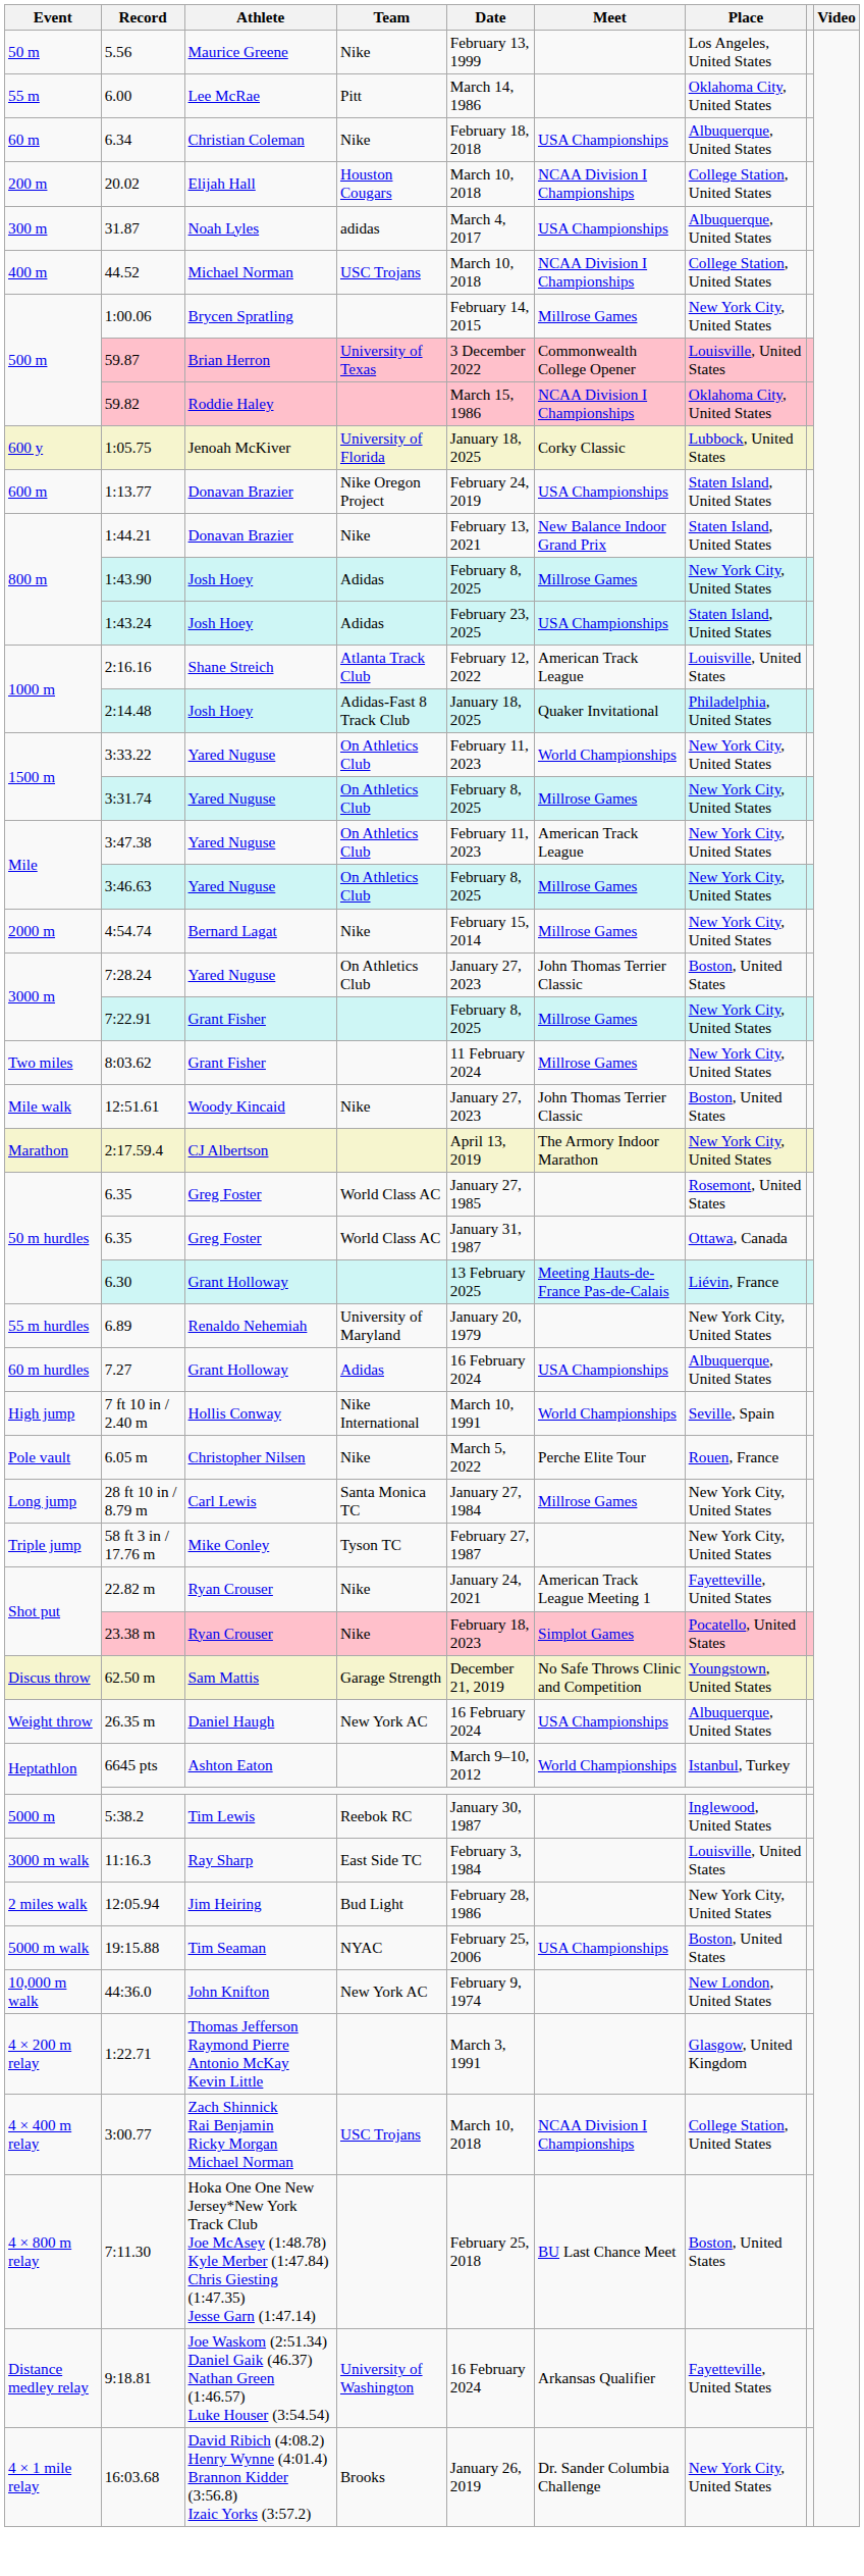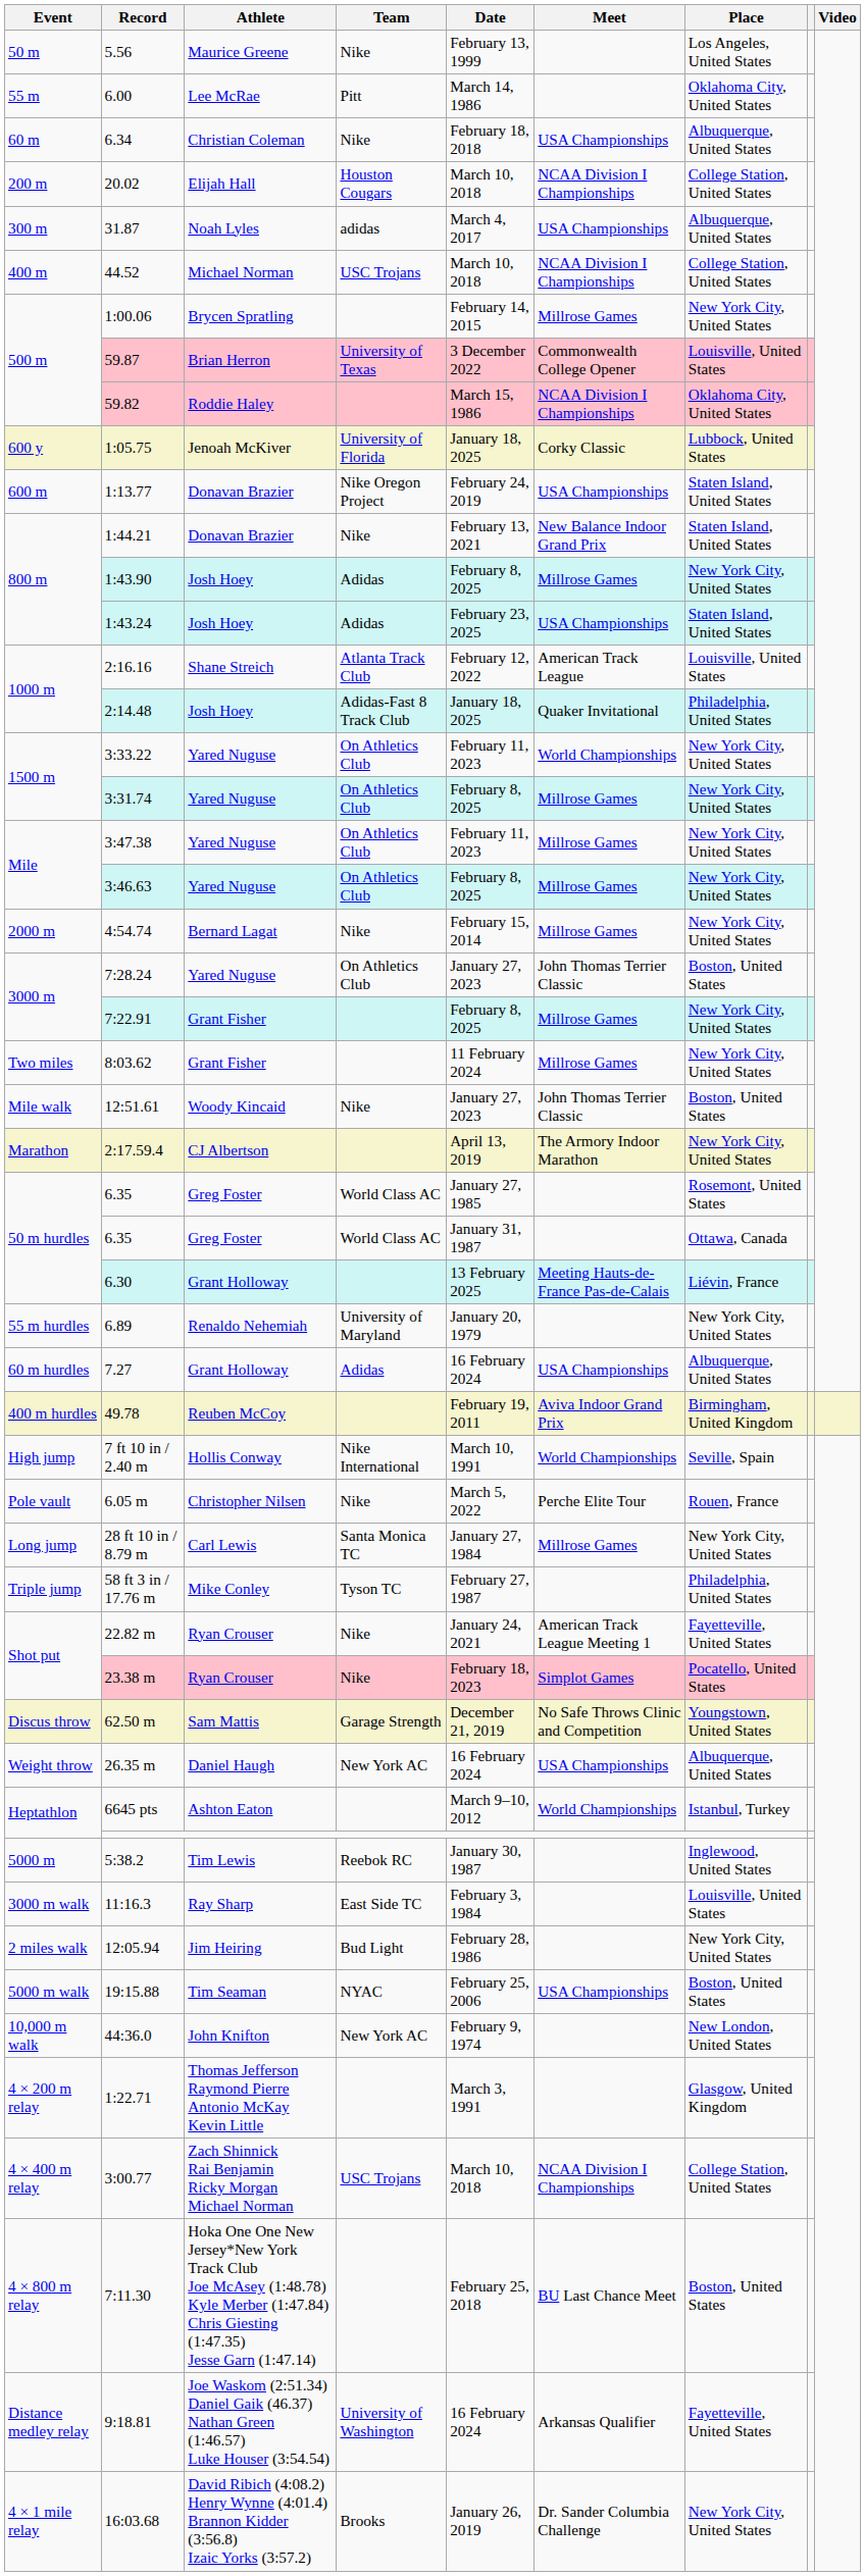 <table class="wikitable" style="font-size: 95%; width: 95%;">
 <tr>
 <th>Event</th>
 <th>Record</th>
 <th>Athlete</th>
 <th>Team</th>
 <th>Date</th>
 <th>Meet</th>
 <th>Place</th>
 <th></th>
 <th>Video</th>
 </tr>
 <tr>
 <td><a href='#'>50 m</a></td>
 <td>5.56</td>
 <td><a href='#'>Maurice Greene</a></td>
 <td>Nike</td>
 <td>February 13, 1999</td>
 <td></td>
 <td>Los Angeles, United States</td>
 <td></td>
 </tr>
 <tr>
 <td><a href='#'>55 m</a></td>
 <td>6.00</td>
 <td><a href='#'>Lee McRae</a></td>
 <td>Pitt</td>
 <td>March 14, 1986</td>
 <td></td>
 <td><a href='#'>Oklahoma City</a>, United States</td>
 <td></td>
 </tr>
 <tr>
 <td><a href='#'>60 m</a></td>
 <td>6.34 </td>
 <td><a href='#'>Christian Coleman</a></td>
 <td>Nike</td>
 <td>February 18, 2018</td>
 <td><a href='#'>USA Championships</a></td>
 <td><a href='#'>Albuquerque</a>, United States</td>
 <td></td>
 </tr>
 <tr>
 <td><a href='#'>200 m</a></td>
 <td>20.02</td>
 <td><a href='#'>Elijah Hall</a></td>
 <td><a href='#'>Houston Cougars</a></td>
 <td>March 10, 2018</td>
 <td><a href='#'>NCAA Division I Championships</a></td>
 <td><a href='#'>College Station</a>, United States</td>
 <td></td>
 </tr>
 <tr>
 <td><a href='#'>300 m</a></td>
 <td>31.87 </td>
 <td><a href='#'>Noah Lyles</a></td>
 <td>adidas</td>
 <td>March 4, 2017</td>
 <td><a href='#'>USA Championships</a></td>
 <td><a href='#'>Albuquerque</a>, United States</td>
 <td></td>
 </tr>
 <tr>
 <td><a href='#'>400 m</a></td>
 <td>44.52</td>
 <td><a href='#'>Michael Norman</a></td>
 <td><a href='#'>USC Trojans</a></td>
 <td>March 10, 2018</td>
 <td><a href='#'>NCAA Division I Championships</a></td>
 <td><a href='#'>College Station</a>, United States</td>
 <td></td>
 </tr>
 <tr>
 <td rowspan=3><a href='#'>500 m</a></td>
 <td>1:00.06</td>
 <td><a href='#'>Brycen Spratling</a></td>
 <td></td>
 <td>February 14, 2015</td>
 <td><a href='#'>Millrose Games</a></td>
 <td><a href='#'>New York City</a>, United States</td>
 <td></td>
 </tr>
 <tr style="background:pink">
 <td>59.87</td>
 <td><a href='#'>Brian Herron</a></td>
 <td><a href='#'>University of Texas</a></td>
 <td>3 December 2022</td>
 <td>Commonwealth College Opener</td>
 <td><a href='#'>Louisville</a>, United States</td>
 <td></td>
 </tr>
 <tr style="background:pink">
 <td>59.82</td>
 <td><a href='#'>Roddie Haley</a></td>
 <td></td>
 <td>March 15, 1986</td>
 <td><a href='#'>NCAA Division I Championships</a></td>
 <td><a href='#'>Oklahoma City</a>, United States</td>
 <td></td>
 </tr>
 <tr style="background:#f6F5CE;">
 <td><a href='#'>600 y</a></td>
 <td>1:05.75</td>
 <td>Jenoah McKiver</td>
 <td><a href='#'>University of Florida</a></td>
 <td>January 18, 2025</td>
 <td>Corky Classic</td>
 <td><a href='#'>Lubbock</a>, United States</td>
 <td></td>
 </tr>
 <tr>
 <td><a href='#'>600 m</a></td>
 <td>1:13.77</td>
 <td><a href='#'>Donavan Brazier</a></td>
 <td>Nike Oregon Project</td>
 <td>February 24, 2019</td>
 <td><a href='#'>USA Championships</a></td>
 <td><a href='#'>Staten Island</a>, United States</td>
 <td></td>
 </tr>
 <tr>
 <td rowspan="3"><a href='#'>800 m</a></td>
 <td>1:44.21</td>
 <td><a href='#'>Donavan Brazier</a></td>
 <td>Nike</td>
 <td>February 13, 2021</td>
 <td><a href='#'>New Balance Indoor Grand Prix</a></td>
 <td><a href='#'>Staten Island</a>, United States</td>
 <td></td>
 </tr>
 <tr style="background:#cef6f5;">
 <td>1:43.90</td>
 <td><a href='#'>Josh Hoey</a></td>
 <td>Adidas</td>
 <td>February 8, 2025</td>
 <td><a href='#'>Millrose Games</a></td>
 <td><a href='#'>New York City</a>, United States</td>
 <td></td>
 </tr>
 <tr style="background:#cef6f5;">
 <td>1:43.24</td>
 <td><a href='#'>Josh Hoey</a></td>
 <td>Adidas</td>
 <td>February 23, 2025</td>
 <td><a href='#'>USA Championships</a></td>
 <td><a href='#'>Staten Island</a>, United States</td>
 <td></td>
 </tr>
 <tr>
 <td rowspan="2"><a href='#'>1000 m</a></td>
 <td>2:16.16</td>
 <td><a href='#'>Shane Streich</a></td>
 <td><a href='#'>Atlanta Track Club</a></td>
 <td>February 12, 2022</td>
 <td>American Track League</td>
 <td><a href='#'>Louisville</a>, United States</td>
 <td></td>
 </tr>
 <tr bgcolor=#CEF6F5>
 <td>2:14.48</td>
 <td><a href='#'>Josh Hoey</a></td>
 <td>Adidas-Fast 8 Track Club</td>
 <td>January 18, 2025</td>
 <td>Quaker Invitational</td>
 <td><a href='#'>Philadelphia</a>, United States</td>
 <td></td>
 </tr>
 <tr>
 <td rowspan="2"><a href='#'>1500 m</a></td>
 <td>3:33.22</td>
 <td><a href='#'>Yared Nuguse</a></td>
 <td><a href='#'>On Athletics Club</a></td>
 <td>February 11, 2023</td>
 <td><a href='#'>World Championships</a></td>
 <td><a href='#'>New York City</a>, United States</td>
 <td></td>
 </tr>
 <tr style="background:#cef6f5;">
 <td>3:31.74</td>
 <td><a href='#'>Yared Nuguse</a></td>
 <td><a href='#'>On Athletics Club</a></td>
 <td>February 8, 2025</td>
 <td><a href='#'>Millrose Games</a></td>
 <td><a href='#'>New York City</a>, United States</td>
 <td></td>
 </tr>
 <tr>
 <td rowspan="2"><a href='#'>Mile</a></td>
 <td>3:47.38</td>
 <td><a href='#'>Yared Nuguse</a></td>
 <td><a href='#'>On Athletics Club</a></td>
 <td>February 11, 2023</td>
-<td>American Track League</td>
+<td><a href='#'>Millrose Games</a></td>
 <td><a href='#'>New York City</a>, United States</td>
 <td></td>
 </tr>
 <tr style="background:#cef6f5;">
 <td>3:46.63</td>
 <td><a href='#'>Yared Nuguse</a></td>
 <td><a href='#'>On Athletics Club</a></td>
 <td>February 8, 2025</td>
 <td><a href='#'>Millrose Games</a></td>
 <td><a href='#'>New York City</a>, United States</td>
 <td></td>
 </tr>
 <tr>
 <td><a href='#'>2000 m</a></td>
 <td>4:54.74</td>
 <td><a href='#'>Bernard Lagat</a></td>
 <td>Nike</td>
 <td>February 15, 2014</td>
 <td><a href='#'>Millrose Games</a></td>
 <td><a href='#'>New York City</a>, United States</td>
 <td></td>
 </tr>
 <tr>
 <td rowspan="2"><a href='#'>3000 m</a></td>
 <td>7:28.24</td>
 <td><a href='#'>Yared Nuguse</a></td>
 <td>On Athletics Club</td>
 <td>January 27, 2023</td>
 <td>John Thomas Terrier Classic</td>
 <td><a href='#'>Boston</a>, United States</td>
 <td></td>
 </tr>
 <tr style="background:#cef6f5;">
 <td>7:22.91</td>
 <td><a href='#'>Grant Fisher</a></td>
 <td></td>
 <td>February 8, 2025</td>
 <td><a href='#'>Millrose Games</a></td>
 <td><a href='#'>New York City</a>, United States</td>
 <td></td>
 </tr>
 <tr>
 <td><a href='#'>Two miles</a></td>
 <td>8:03.62</td>
 <td><a href='#'>Grant Fisher</a></td>
 <td></td>
 <td>11 February 2024</td>
 <td><a href='#'>Millrose Games</a></td>
 <td><a href='#'>New York City</a>, United States</td>
 <td></td>
 </tr>
 <tr>
 <td><a href='#'>Mile walk</a></td>
 <td>12:51.61</td>
 <td><a href='#'>Woody Kincaid</a></td>
 <td>Nike</td>
 <td>January 27, 2023</td>
 <td>John Thomas Terrier Classic</td>
 <td><a href='#'>Boston</a>, United States</td>
 <td></td>
 </tr>
 <tr style="background:#f6F5CE;">
 <td><a href='#'>Marathon</a></td>
 <td>2:17.59.4</td>
 <td><a href='#'>CJ Albertson</a></td>
 <td></td>
 <td>April 13, 2019</td>
 <td>The Armory Indoor Marathon</td>
 <td><a href='#'>New York City</a>, United States</td>
 <td></td>
 </tr>
 <tr>
 <td rowspan=3><a href='#'>50 m hurdles</a></td>
 <td>6.35</td>
 <td><a href='#'>Greg Foster</a></td>
 <td>World Class AC</td>
 <td>January 27, 1985</td>
 <td></td>
 <td><a href='#'>Rosemont</a>, United States</td>
 <td></td>
 </tr>
 <tr>
 <td>6.35</td>
 <td><a href='#'>Greg Foster</a></td>
 <td>World Class AC</td>
 <td>January 31, 1987</td>
 <td></td>
 <td><a href='#'>Ottawa</a>, Canada</td>
 <td></td>
 </tr>
 <tr bgcolor=#CEF6F5>
 <td>6.30</td>
 <td><a href='#'>Grant Holloway</a></td>
 <td></td>
 <td>13 February 2025</td>
 <td><a href='#'>Meeting Hauts-de-France Pas-de-Calais</a></td>
 <td><a href='#'>Liévin</a>, France</td>
 <td></td>
 </tr>
 <tr>
 <td><a href='#'>55 m hurdles</a></td>
 <td>6.89</td>
 <td><a href='#'>Renaldo Nehemiah</a></td>
 <td>University of Maryland</td>
 <td>January 20, 1979</td>
 <td></td>
 <td>New York City, United States</td>
 <td></td>
 </tr>
 <tr>
 <td><a href='#'>60 m hurdles</a></td>
 <td>7.27 </td>
 <td><a href='#'>Grant Holloway</a></td>
 <td><a href='#'>Adidas</a></td>
 <td>16 February 2024</td>
 <td><a href='#'>USA Championships</a></td>
 <td><a href='#'>Albuquerque</a>, United States</td>
 <td></td>
 </tr>
+<tr style="background:#f6F5CE;">
+<td><a href='#'>400 m hurdles</a></td>
+<td>49.78</td>
+<td><a href='#'>Reuben McCoy</a></td>
+<td></td>
+<td>February 19, 2011</td>
+<td><a href='#'>Aviva Indoor Grand Prix</a></td>
+<td><a href='#'>Birmingham</a>, United Kingdom</td>
+<td></td>
+<td></td>
+</tr>
 <tr>
 <td><a href='#'>High jump</a></td>
 <td>7 ft 10 in / 2.40 m</td>
 <td><a href='#'>Hollis Conway</a></td>
 <td>Nike International</td>
 <td>March 10, 1991</td>
 <td><a href='#'>World Championships</a></td>
 <td><a href='#'>Seville</a>, Spain</td>
 <td></td>
 </tr>
 <tr>
 <td><a href='#'>Pole vault</a></td>
 <td>6.05 m</td>
 <td><a href='#'>Christopher Nilsen</a></td>
 <td>Nike</td>
 <td>March 5, 2022</td>
 <td>Perche Elite Tour</td>
 <td><a href='#'>Rouen</a>, France</td>
 <td></td>
 </tr>
 <tr>
 <td><a href='#'>Long jump</a></td>
 <td>28 ft 10 in / 8.79 m</td>
 <td><a href='#'>Carl Lewis</a></td>
 <td>Santa Monica TC</td>
 <td>January 27, 1984</td>
 <td><a href='#'>Millrose Games</a></td>
 <td>New York City, United States</td>
 <td></td>
 </tr>
 <tr>
 <td><a href='#'>Triple jump</a></td>
 <td>58 ft 3 in / 17.76 m</td>
 <td><a href='#'>Mike Conley</a></td>
 <td>Tyson TC</td>
 <td>February 27, 1987</td>
 <td></td>
-<td>New York City, United States</td>
+<td><a href='#'>Philadelphia</a>, United States</td>
 <td></td>
 </tr>
 <tr>
 <td rowspan=2><a href='#'>Shot put</a></td>
 <td>22.82 m</td>
 <td><a href='#'>Ryan Crouser</a></td>
 <td>Nike</td>
 <td>January 24, 2021</td>
 <td>American Track League Meeting 1</td>
 <td><a href='#'>Fayetteville</a>, United States</td>
 <td></td>
 </tr>
 <tr style="background:pink">
 <td>23.38 m </td>
 <td><a href='#'>Ryan Crouser</a></td>
 <td>Nike</td>
 <td>February 18, 2023</td>
 <td><a href='#'>Simplot Games</a></td>
 <td><a href='#'>Pocatello</a>, United States</td>
 <td></td>
 </tr>
 <tr style="background:#f6F5CE;">
 <td><a href='#'>Discus throw</a></td>
 <td>62.50 m</td>
 <td><a href='#'>Sam Mattis</a></td>
 <td>Garage Strength</td>
 <td>December 21, 2019</td>
 <td>No Safe Throws Clinic and Competition</td>
 <td><a href='#'>Youngstown</a>, United States</td>
 <td></td>
 </tr>
 <tr>
 <td><a href='#'>Weight throw</a></td>
 <td>26.35 m </td>
 <td><a href='#'>Daniel Haugh</a></td>
 <td>New York AC</td>
 <td>16 February 2024</td>
 <td><a href='#'>USA Championships</a></td>
 <td><a href='#'>Albuquerque</a>, United States</td>
 <td></td>
 </tr>
 <tr>
 <td rowspan=2><a href='#'>Heptathlon</a></td>
 <td>6645 pts</td>
 <td><a href='#'>Ashton Eaton</a></td>
 <td></td>
 <td>March 9–10, 2012</td>
 <td><a href='#'>World Championships</a></td>
 <td><a href='#'>Istanbul</a>, Turkey</td>
 <td></td>
 </tr>
 <tr>
 <td colspan=6></td>
 <td></td>
 </tr>
 <tr>
 <td><a href='#'>5000 m</a></td>
 <td>5:38.2</td>
 <td><a href='#'>Tim Lewis</a></td>
 <td>Reebok RC</td>
 <td>January 30, 1987</td>
 <td></td>
 <td><a href='#'>Inglewood</a>, United States</td>
 <td></td>
 </tr>
 <tr>
 <td><a href='#'>3000 m walk</a></td>
 <td>11:16.3</td>
 <td><a href='#'>Ray Sharp</a></td>
 <td>East Side TC</td>
 <td>February 3, 1984</td>
 <td></td>
 <td><a href='#'>Louisville</a>, United States</td>
 <td></td>
 </tr>
 <tr>
 <td><a href='#'>2 miles walk</a></td>
 <td>12:05.94</td>
 <td><a href='#'>Jim Heiring</a></td>
 <td>Bud Light</td>
 <td>February 28, 1986</td>
 <td></td>
 <td>New York City, United States</td>
 <td></td>
 </tr>
 <tr>
 <td><a href='#'>5000 m walk</a></td>
 <td>19:15.88</td>
 <td><a href='#'>Tim Seaman</a></td>
 <td>NYAC</td>
 <td>February 25, 2006</td>
 <td><a href='#'>USA Championships</a></td>
 <td><a href='#'>Boston</a>, United States</td>
 <td></td>
 </tr>
 <tr>
 <td><a href='#'>10,000 m walk</a></td>
 <td>44:36.0</td>
 <td><a href='#'>John Knifton</a></td>
 <td>New York AC</td>
 <td>February 9, 1974</td>
 <td></td>
 <td><a href='#'>New London</a>, United States</td>
 <td></td>
 </tr>
 <tr>
 <td><a href='#'>4 × 200 m relay</a></td>
 <td>1:22.71</td>
 <td><a href='#'>Thomas Jefferson</a><br><a href='#'>Raymond Pierre</a><br><a href='#'>Antonio McKay</a><br><a href='#'>Kevin Little</a></td>
 <td></td>
 <td>March 3, 1991</td>
 <td></td>
 <td><a href='#'>Glasgow</a>, United Kingdom</td>
 <td></td>
 </tr>
 <tr>
 <td><a href='#'>4 × 400 m relay</a></td>
 <td>3:00.77</td>
 <td><a href='#'>Zach Shinnick</a><br><a href='#'>Rai Benjamin</a><br><a href='#'>Ricky Morgan</a><br><a href='#'>Michael Norman</a></td>
 <td><a href='#'>USC Trojans</a></td>
 <td>March 10, 2018</td>
 <td><a href='#'>NCAA Division I Championships</a></td>
 <td><a href='#'>College Station</a>, United States</td>
 <td></td>
 </tr>
 <tr>
 <td><a href='#'>4 × 800 m relay</a></td>
 <td>7:11.30</td>
 <td>Hoka One One New Jersey*New York Track Club<br><a href='#'>Joe McAsey</a> (1:48.78)<br><a href='#'>Kyle Merber</a> (1:47.84)<br><a href='#'>Chris Giesting</a> (1:47.35)<br><a href='#'>Jesse Garn</a> (1:47.14)</td>
 <td></td>
 <td>February 25, 2018</td>
 <td><a href='#'>BU</a> Last Chance Meet</td>
 <td><a href='#'>Boston</a>, United States</td>
 <td></td>
 </tr>
 <tr>
 <td><a href='#'>Distance medley relay</a></td>
 <td>9:18.81</td>
 <td><a href='#'>Joe Waskom</a> (2:51.34)<br><a href='#'>Daniel Gaik</a> (46.37)<br><a href='#'>Nathan Green</a> (1:46.57)<br><a href='#'>Luke Houser</a> (3:54.54)</td>
 <td><a href='#'>University of Washington</a></td>
 <td>16 February 2024</td>
 <td>Arkansas Qualifier</td>
 <td><a href='#'>Fayetteville</a>, United States</td>
 <td></td>
 </tr>
 <tr>
 <td><a href='#'>4 × 1 mile relay</a></td>
 <td>16:03.68</td>
 <td><a href='#'>David Ribich</a> (4:08.2)<br><a href='#'>Henry Wynne</a> (4:01.4)<br><a href='#'>Brannon Kidder</a> (3:56.8)<br><a href='#'>Izaic Yorks</a> (3:57.2)</td>
 <td>Brooks</td>
 <td>January 26, 2019</td>
 <td>Dr. Sander Columbia Challenge</td>
 <td><a href='#'>New York City</a>, United States</td>
 <td></td>
 </tr>
 </table>
